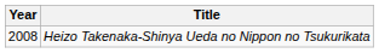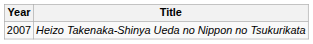 <table class="wikitable">
 <tr>
 <th>Year</th>
 <th>Title</th>
 </tr>
 <tr>
-<td>2008</td>
+<td>2007</td>
 <td><em>Heizo Takenaka-Shinya Ueda no Nippon no Tsukurikata</em></td>
 </tr>
 </table>
